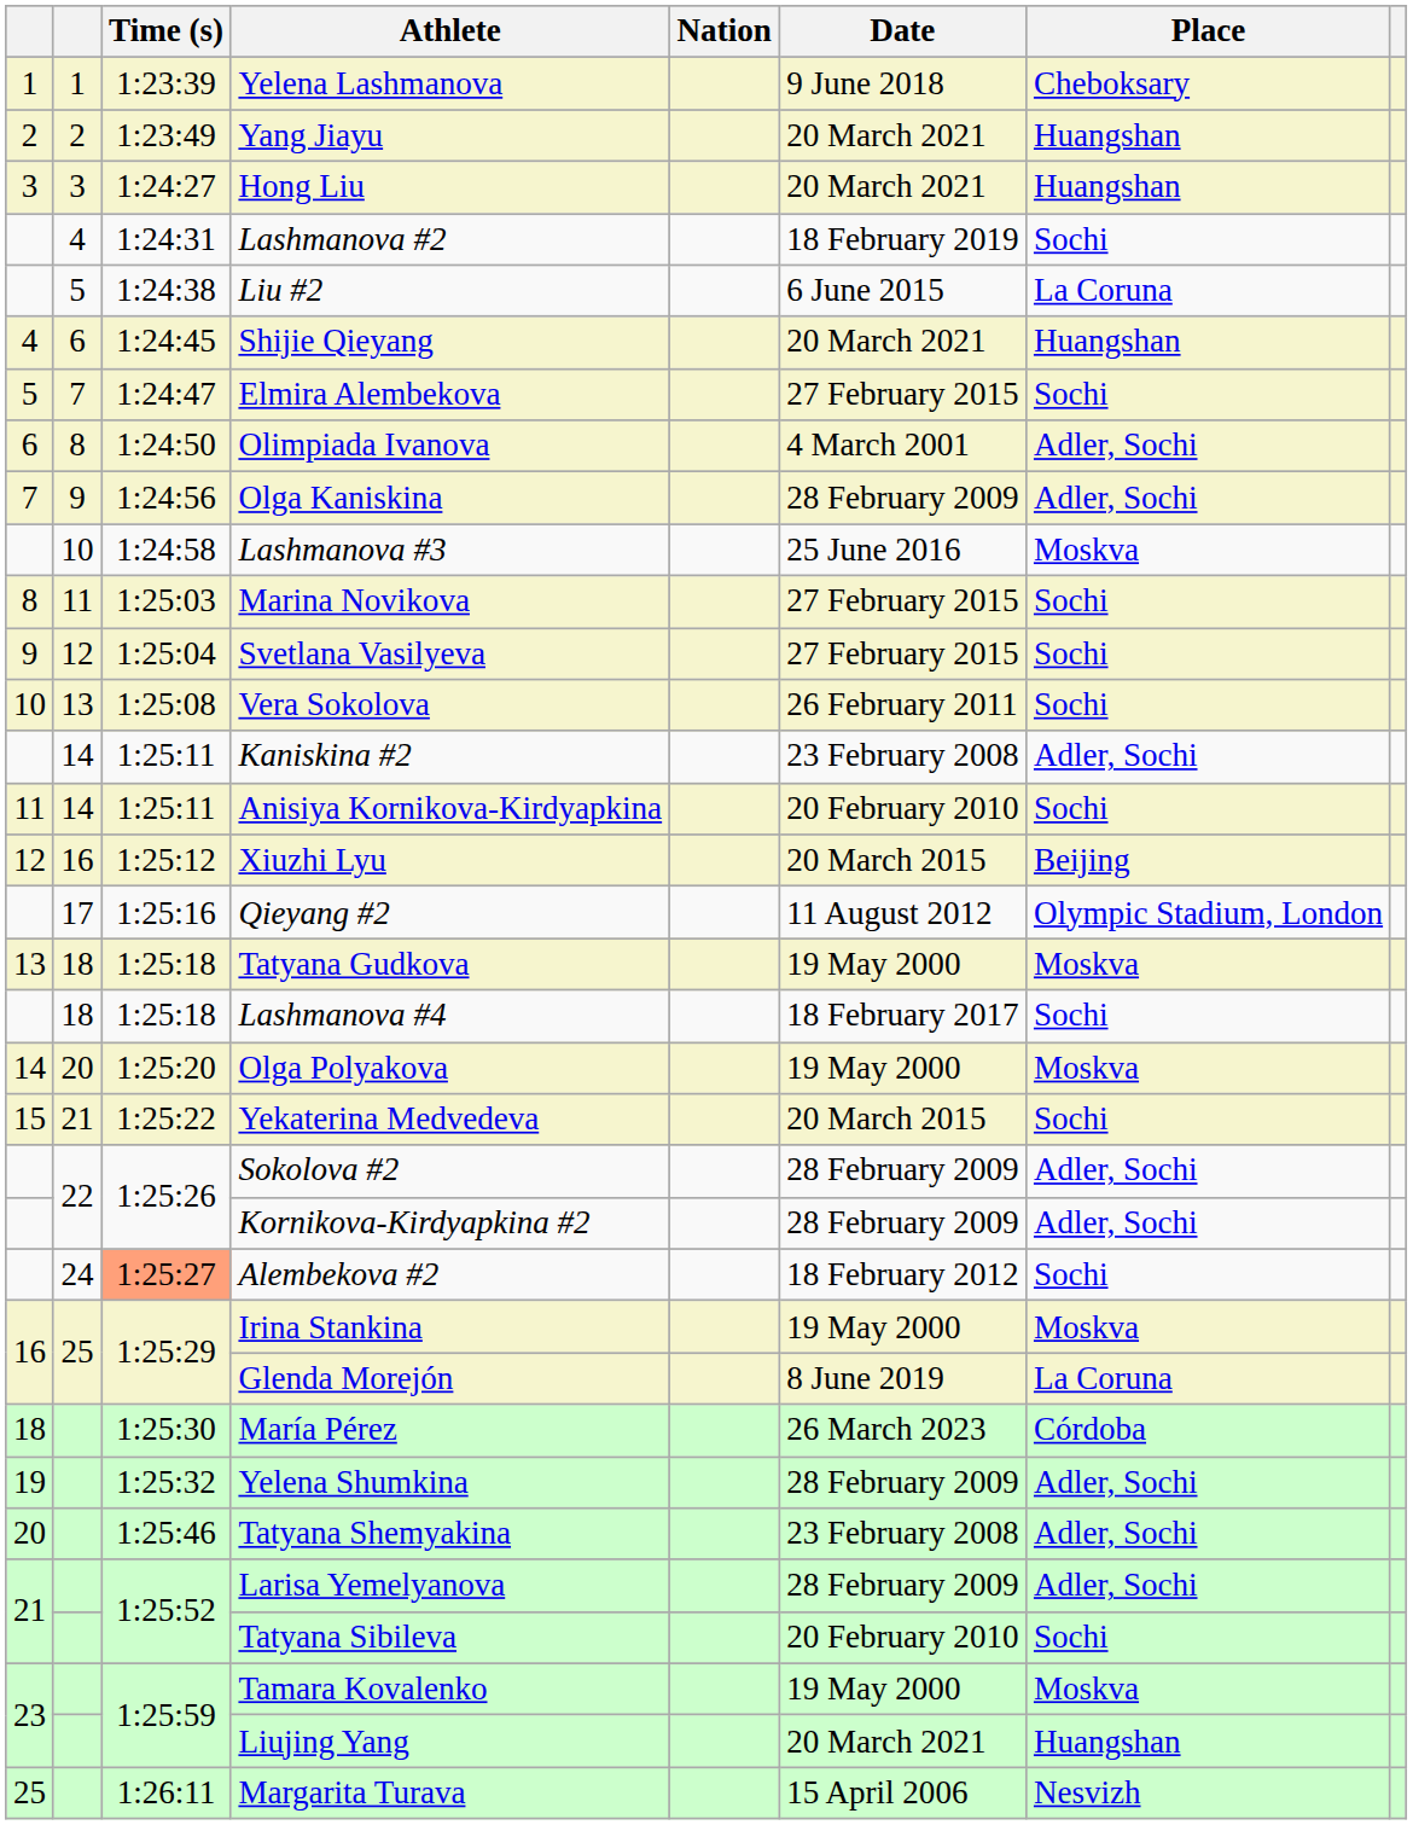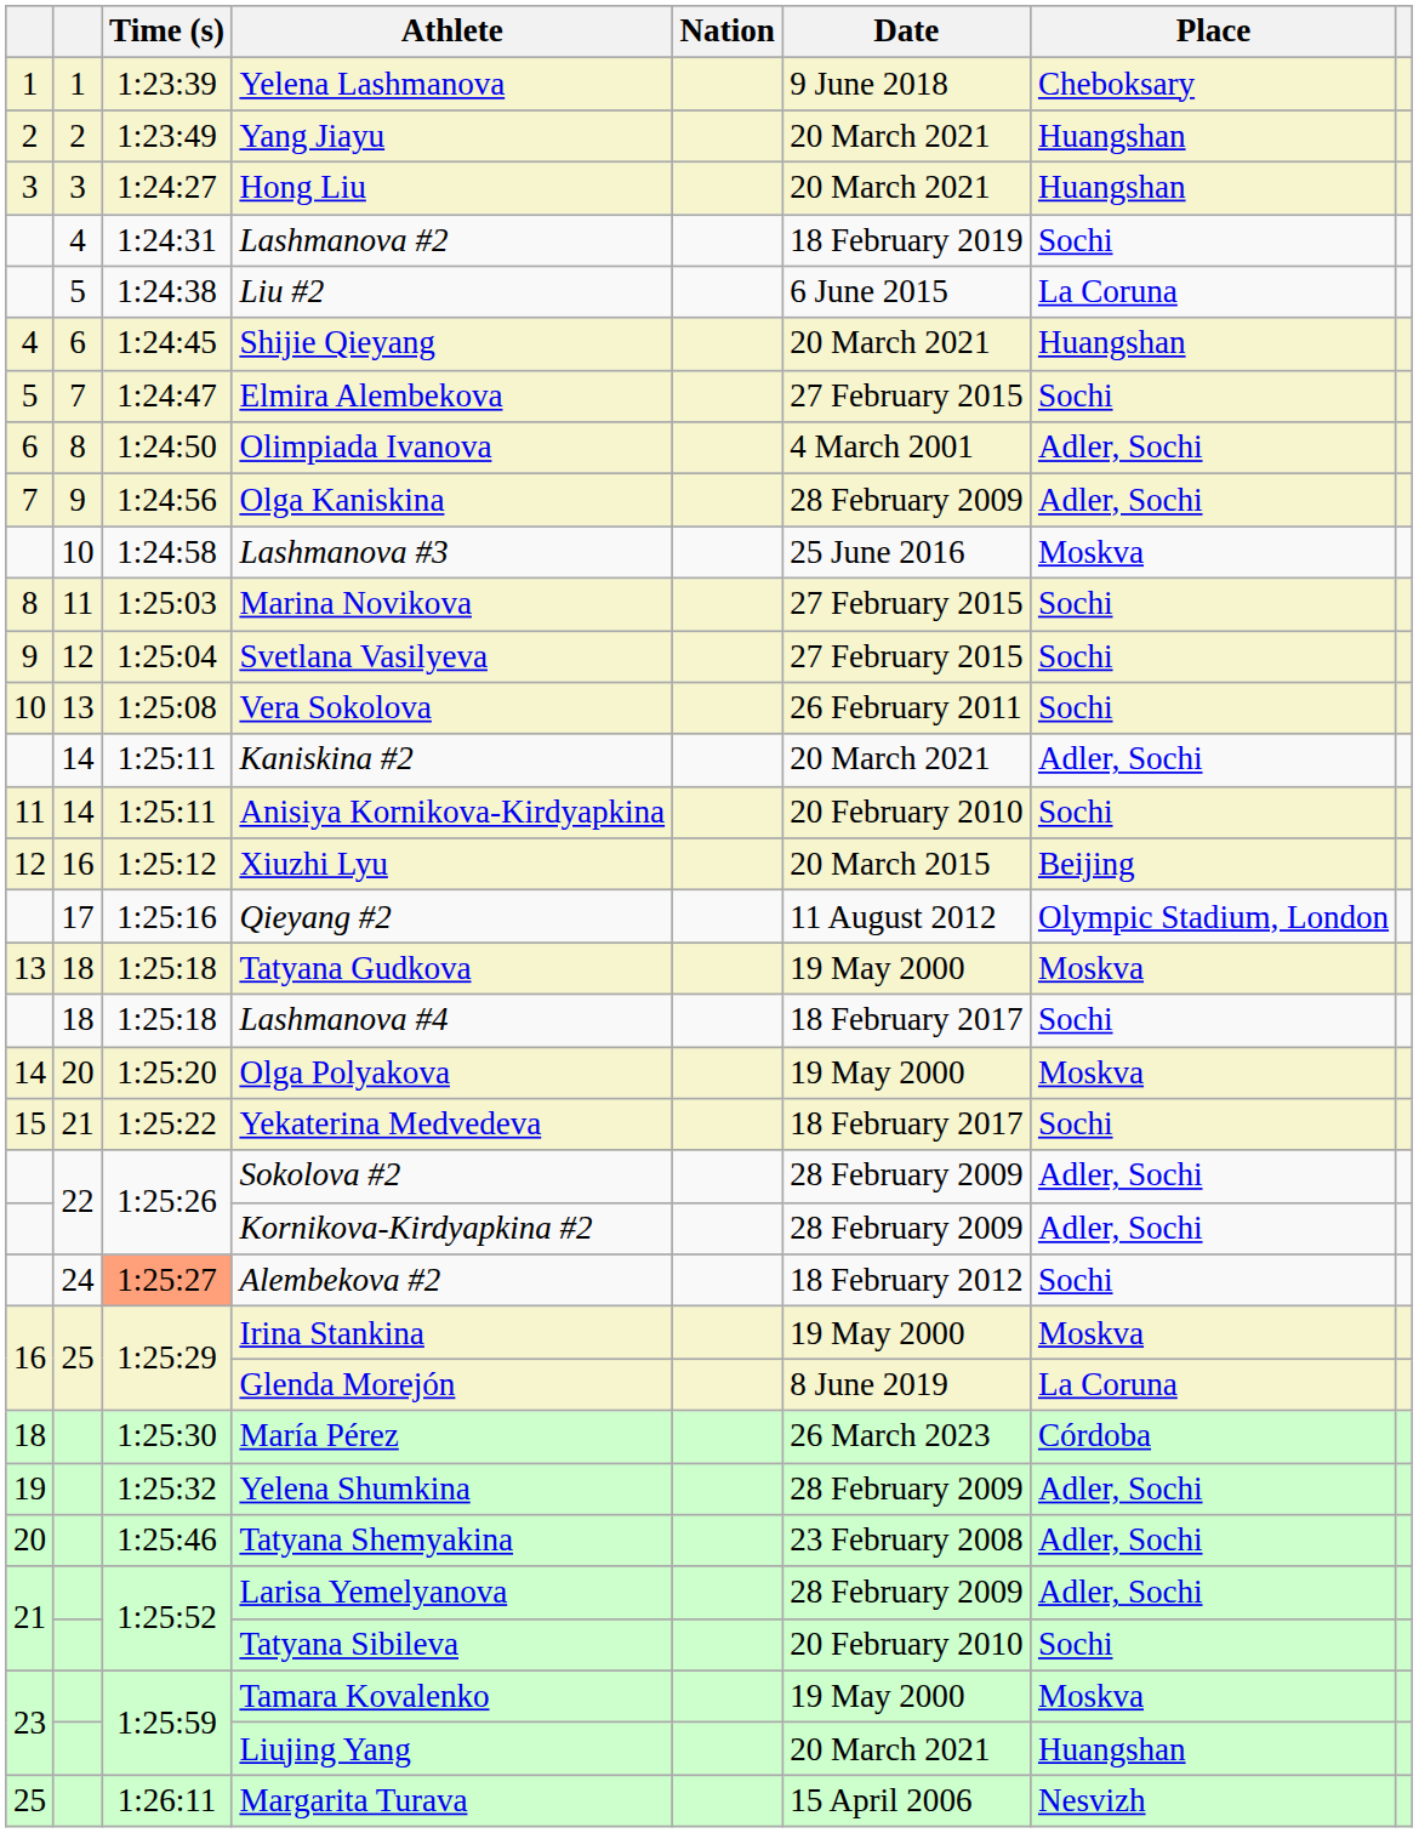 <table class="wikitable sortable">
 <tr>
 <th></th>
 <th></th>
 <th>Time (s)</th>
 <th>Athlete</th>
 <th>Nation</th>
 <th>Date</th>
 <th>Place</th>
 <th class="unsortable"></th>
 </tr>
 <tr bgcolor="#f6F5CE">
 <td align=center>1</td>
 <td align=center>1</td>
 <td align=center>1:23:39</td>
 <td><a href='#'>Yelena Lashmanova</a></td>
 <td></td>
 <td>9 June 2018</td>
 <td><a href='#'>Cheboksary</a></td>
 <td></td>
 </tr>
 <tr bgcolor="#f6F5CE">
 <td align=center>2</td>
 <td align=center>2</td>
 <td align=center>1:23:49</td>
 <td><a href='#'>Yang Jiayu</a></td>
 <td></td>
 <td>20 March 2021</td>
 <td><a href='#'>Huangshan</a></td>
 <td></td>
 </tr>
 <tr bgcolor="#f6F5CE">
 <td align=center>3</td>
 <td align=center>3</td>
 <td align=center>1:24:27</td>
 <td><a href='#'>Hong Liu</a></td>
 <td></td>
 <td>20 March 2021</td>
 <td><a href='#'>Huangshan</a></td>
 <td></td>
 </tr>
 <tr>
 <td></td>
 <td align="center">4</td>
 <td align="center">1:24:31</td>
 <td><em>Lashmanova #2</em></td>
 <td></td>
 <td>18 February 2019</td>
 <td><a href='#'>Sochi</a></td>
 <td></td>
 </tr>
 <tr>
 <td></td>
 <td align="center">5</td>
 <td align="center">1:24:38</td>
 <td><em>Liu #2</em></td>
 <td></td>
 <td>6 June 2015</td>
 <td><a href='#'>La Coruna</a></td>
 <td></td>
 </tr>
 <tr bgcolor="#f6F5CE">
 <td align="center">4</td>
 <td align="center">6</td>
 <td align="center">1:24:45</td>
 <td><a href='#'>Shijie Qieyang</a></td>
 <td></td>
 <td>20 March 2021</td>
 <td><a href='#'>Huangshan</a></td>
 <td></td>
 </tr>
 <tr bgcolor="#f6F5CE">
 <td align="center">5</td>
 <td align="center">7</td>
 <td align="center">1:24:47</td>
 <td><a href='#'>Elmira Alembekova</a></td>
 <td></td>
 <td>27 February 2015</td>
 <td><a href='#'>Sochi</a></td>
 <td></td>
 </tr>
 <tr bgcolor="#f6F5CE">
 <td align="center">6</td>
 <td align="center">8</td>
 <td align="center">1:24:50</td>
 <td><a href='#'>Olimpiada Ivanova</a></td>
 <td></td>
 <td>4 March 2001</td>
 <td><a href='#'>Adler, Sochi</a></td>
 <td></td>
 </tr>
 <tr bgcolor="#f6F5CE">
 <td align="center">7</td>
 <td align="center">9</td>
 <td align="center">1:24:56</td>
 <td><a href='#'>Olga Kaniskina</a></td>
 <td></td>
 <td>28 February 2009</td>
 <td><a href='#'>Adler, Sochi</a></td>
 <td></td>
 </tr>
 <tr>
 <td></td>
 <td align="center">10</td>
 <td align="center">1:24:58</td>
 <td><em>Lashmanova #3</em></td>
 <td></td>
 <td>25 June 2016</td>
 <td><a href='#'>Moskva</a></td>
 <td></td>
 </tr>
 <tr bgcolor="#f6F5CE">
 <td align="center">8</td>
 <td align="center">11</td>
 <td align="center">1:25:03</td>
 <td><a href='#'>Marina Novikova</a></td>
 <td></td>
 <td>27 February 2015</td>
 <td><a href='#'>Sochi</a></td>
 <td></td>
 </tr>
 <tr bgcolor="#f6F5CE">
 <td align="center">9</td>
 <td align="center">12</td>
 <td align="center">1:25:04</td>
 <td><a href='#'>Svetlana Vasilyeva</a></td>
 <td></td>
 <td>27 February 2015</td>
 <td><a href='#'>Sochi</a></td>
 <td></td>
 </tr>
 <tr bgcolor="#f6F5CE">
 <td align="center">10</td>
 <td align="center">13</td>
 <td align="center">1:25:08</td>
 <td><a href='#'>Vera Sokolova</a></td>
 <td></td>
 <td>26 February 2011</td>
 <td><a href='#'>Sochi</a></td>
 <td></td>
 </tr>
 <tr>
 <td></td>
 <td align="center">14</td>
 <td align="center">1:25:11</td>
 <td><em>Kaniskina #2</em></td>
 <td></td>
-<td>23 February 2008</td>
+<td>20 March 2021</td>
 <td><a href='#'>Adler, Sochi</a></td>
 <td></td>
 </tr>
 <tr bgcolor="#f6F5CE">
 <td align="center">11</td>
 <td align="center">14</td>
 <td align="center">1:25:11</td>
 <td><a href='#'>Anisiya Kornikova-Kirdyapkina</a></td>
 <td></td>
 <td>20 February 2010</td>
 <td><a href='#'>Sochi</a></td>
 <td></td>
 </tr>
 <tr bgcolor="#f6F5CE">
 <td align="center">12</td>
 <td align="center">16</td>
 <td align="center">1:25:12</td>
 <td><a href='#'>Xiuzhi Lyu</a></td>
 <td></td>
 <td>20 March 2015</td>
 <td><a href='#'>Beijing</a></td>
 <td></td>
 </tr>
 <tr>
 <td></td>
 <td align="center">17</td>
 <td align="center">1:25:16</td>
 <td><em>Qieyang #2</em></td>
 <td></td>
 <td>11 August 2012</td>
 <td><a href='#'>Olympic Stadium, London</a></td>
 <td></td>
 </tr>
 <tr bgcolor="#f6F5CE">
 <td align="center">13</td>
 <td align="center">18</td>
 <td align="center">1:25:18</td>
 <td><a href='#'>Tatyana Gudkova</a></td>
 <td></td>
 <td>19 May 2000</td>
 <td><a href='#'>Moskva</a></td>
 <td></td>
 </tr>
 <tr>
 <td></td>
 <td align="center">18</td>
 <td align="center">1:25:18</td>
 <td><em>Lashmanova #4</em></td>
 <td></td>
 <td>18 February 2017</td>
 <td><a href='#'>Sochi</a></td>
 <td></td>
 </tr>
 <tr bgcolor="#f6F5CE">
 <td align="center">14</td>
 <td align="center">20</td>
 <td align="center">1:25:20</td>
 <td><a href='#'>Olga Polyakova</a></td>
 <td></td>
 <td>19 May 2000</td>
 <td><a href='#'>Moskva</a></td>
 <td></td>
 </tr>
 <tr bgcolor="#f6F5CE">
 <td align="center">15</td>
 <td align="center">21</td>
 <td align="center">1:25:22</td>
 <td><a href='#'>Yekaterina Medvedeva</a></td>
 <td></td>
-<td>20 March 2015</td>
+<td>18 February 2017</td>
 <td><a href='#'>Sochi</a></td>
 <td></td>
 </tr>
 <tr>
 <td></td>
 <td rowspan=2 align="center">22</td>
 <td rowspan=2 align="center">1:25:26</td>
 <td><em>Sokolova #2</em></td>
 <td></td>
 <td>28 February 2009</td>
 <td><a href='#'>Adler, Sochi</a></td>
 <td></td>
 </tr>
 <tr>
 <td></td>
 <td><em>Kornikova-Kirdyapkina #2</em></td>
 <td></td>
 <td>28 February 2009</td>
 <td><a href='#'>Adler, Sochi</a></td>
 <td></td>
 </tr>
 <tr>
 <td></td>
 <td align="center">24</td>
 <td align="center" style="background: lightsalmon;">1:25:27</td>
 <td><em>Alembekova #2</em></td>
 <td></td>
 <td>18 February 2012</td>
 <td><a href='#'>Sochi</a></td>
 <td></td>
 </tr>
 <tr bgcolor="#f6F5CE">
 <td rowspan=2 align="center">16</td>
 <td rowspan=2 align="center">25</td>
 <td rowspan=2 align="center">1:25:29</td>
 <td><a href='#'>Irina Stankina</a></td>
 <td></td>
 <td>19 May 2000</td>
 <td><a href='#'>Moskva</a></td>
 <td></td>
 </tr>
 <tr bgcolor="#f6F5CE">
 <td><a href='#'>Glenda Morejón</a></td>
 <td></td>
 <td>8 June 2019</td>
 <td><a href='#'>La Coruna</a></td>
 <td></td>
 </tr>
 <tr bgcolor="#CCFFCC">
 <td align="center">18</td>
 <td></td>
 <td align="center">1:25:30</td>
 <td><a href='#'>María Pérez</a></td>
 <td></td>
 <td>26 March 2023</td>
 <td><a href='#'>Córdoba</a></td>
 <td></td>
 </tr>
 <tr bgcolor="#CCFFCC">
 <td align="center">19</td>
 <td></td>
 <td align="center">1:25:32</td>
 <td><a href='#'>Yelena Shumkina</a></td>
 <td></td>
 <td>28 February 2009</td>
 <td><a href='#'>Adler, Sochi</a></td>
 <td></td>
 </tr>
 <tr bgcolor="#CCFFCC">
 <td align="center">20</td>
 <td></td>
 <td align="center">1:25:46</td>
 <td><a href='#'>Tatyana Shemyakina</a></td>
 <td></td>
 <td>23 February 2008</td>
 <td><a href='#'>Adler, Sochi</a></td>
 <td></td>
 </tr>
 <tr bgcolor="#CCFFCC">
 <td rowspan=2 align="center">21</td>
 <td></td>
 <td rowspan=2 align="center">1:25:52</td>
 <td><a href='#'>Larisa Yemelyanova</a></td>
 <td></td>
 <td>28 February 2009</td>
 <td><a href='#'>Adler, Sochi</a></td>
 <td></td>
 </tr>
 <tr bgcolor="#CCFFCC">
 <td></td>
 <td><a href='#'>Tatyana Sibileva</a></td>
 <td></td>
 <td>20 February 2010</td>
 <td><a href='#'>Sochi</a></td>
 <td></td>
 </tr>
 <tr bgcolor="#CCFFCC">
 <td rowspan=2 align="center">23</td>
 <td></td>
 <td rowspan=2 align="center">1:25:59</td>
 <td><a href='#'>Tamara Kovalenko</a></td>
 <td></td>
 <td>19 May 2000</td>
 <td><a href='#'>Moskva</a></td>
 <td></td>
 </tr>
 <tr bgcolor="#CCFFCC">
 <td></td>
 <td><a href='#'>Liujing Yang</a></td>
 <td></td>
 <td>20 March 2021</td>
 <td><a href='#'>Huangshan</a></td>
 <td></td>
 </tr>
 <tr bgcolor="#CCFFCC">
 <td align="center">25</td>
 <td></td>
 <td align="center">1:26:11</td>
 <td><a href='#'>Margarita Turava</a></td>
 <td></td>
 <td>15 April 2006</td>
 <td><a href='#'>Nesvizh</a></td>
 <td></td>
 </tr>
 </table>
